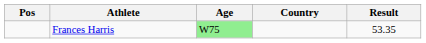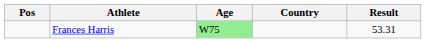 <table class="wikitable"  style="text-align:center; width:50%;">
 <tr>
 <th>Pos</th>
 <th>Athlete</th>
 <th>Age</th>
 <th>Country</th>
 <th>Result</th>
 </tr>
 <tr>
 <td align=center></td>
 <td align=left><a href='#'>Frances Harris</a></td>
 <td align=left style="background: lightgreen;">W75</td>
 <td align=left></td>
-<td>53.35</td>
+<td>53.31</td>
 </tr>
 </table>
